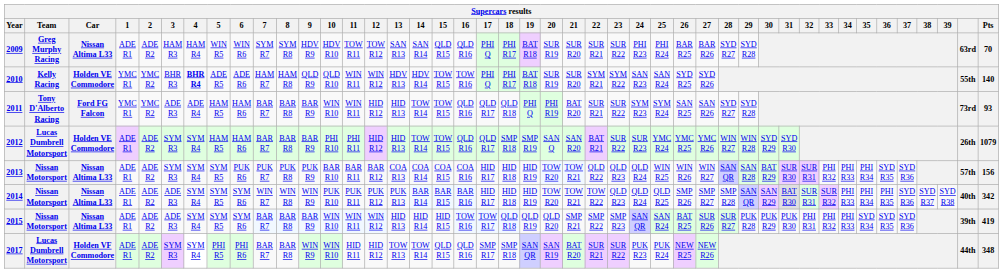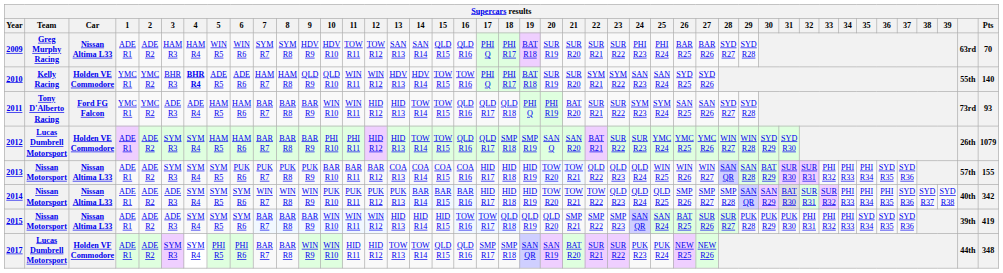 <table class="wikitable" style="text-align:center; font-size:75%">
 <tr>
 <th colspan=45><a href='#'>Supercars</a> results</th>
 </tr>
 <tr>
 <th>Year</th>
 <th>Team</th>
 <th>Car</th>
 <th>1</th>
 <th>2</th>
 <th>3</th>
 <th>4</th>
 <th>5</th>
 <th>6</th>
 <th>7</th>
 <th>8</th>
 <th>9</th>
 <th>10</th>
 <th>11</th>
 <th>12</th>
 <th>13</th>
 <th>14</th>
 <th>15</th>
 <th>16</th>
 <th>17</th>
 <th>18</th>
 <th>19</th>
 <th>20</th>
 <th>21</th>
 <th>22</th>
 <th>23</th>
 <th>24</th>
 <th>25</th>
 <th>26</th>
 <th>27</th>
 <th>28</th>
 <th>29</th>
 <th>30</th>
 <th>31</th>
 <th>32</th>
 <th>33</th>
 <th>34</th>
 <th>35</th>
 <th>36</th>
 <th>37</th>
 <th>38</th>
 <th>39</th>
 <th></th>
 <th>Pts</th>
 </tr>
 <tr>
 <th><a href='#'>2009</a></th>
 <th><a href='#'>Greg Murphy Racing</a></th>
 <th><a href='#'>Nissan Altima L33</a></th>
 <td><a href='#'>ADE<br>R1</a></td>
 <td><a href='#'>ADE<br>R2</a></td>
 <td><a href='#'>HAM<br>R3</a></td>
 <td><a href='#'>HAM<br>R4</a></td>
 <td><a href='#'>WIN<br>R5</a></td>
 <td><a href='#'>WIN<br>R6</a></td>
 <td><a href='#'>SYM<br>R7</a></td>
 <td><a href='#'>SYM<br>R8</a></td>
 <td><a href='#'>HDV<br>R9</a></td>
 <td><a href='#'>HDV<br>R10</a></td>
 <td><a href='#'>TOW<br>R11</a></td>
 <td><a href='#'>TOW<br>R12</a></td>
 <td><a href='#'>SAN<br>R13</a></td>
 <td><a href='#'>SAN<br>R14</a></td>
 <td><a href='#'>QLD<br>R15</a></td>
 <td><a href='#'>QLD<br>R16</a></td>
 <td style="background: #dfffdf"><a href='#'>PHI<br>Q</a><br></td>
 <td style="background: #dfffdf"><a href='#'>PHI<br>R17</a><br></td>
 <td style="background: #efcfff"><a href='#'>BAT<br>R18</a><br></td>
 <td><a href='#'>SUR<br>R19</a></td>
 <td><a href='#'>SUR<br>R20</a></td>
 <td><a href='#'>SUR<br>R21</a></td>
 <td><a href='#'>SUR<br>R22</a></td>
 <td><a href='#'>PHI<br>R23</a></td>
 <td><a href='#'>PHI<br>R24</a></td>
 <td><a href='#'>BAR<br>R25</a></td>
 <td><a href='#'>BAR<br>R26</a></td>
 <td><a href='#'>SYD<br>R27</a></td>
 <td><a href='#'>SYD<br>R28</a></td>
 <th colspan=10></th>
 <th>63rd</th>
 <th>70</th>
 </tr>
 <tr>
 <th><a href='#'>2010</a></th>
 <th><a href='#'>Kelly Racing</a></th>
 <th><a href='#'>Holden VE Commodore</a></th>
 <td><a href='#'>YMC<br>R1</a></td>
 <td><a href='#'>YMC<br>R2</a></td>
 <td><a href='#'>BHR<br>R3</a></td>
 <td><strong><a href='#'>BHR<br>R4</a></strong></td>
 <td><a href='#'>ADE<br>R5</a></td>
 <td><a href='#'>ADE<br>R6</a></td>
 <td><a href='#'>HAM<br>R7</a></td>
 <td><a href='#'>HAM<br>R8</a></td>
 <td><a href='#'>QLD<br>R9</a></td>
 <td><a href='#'>QLD<br>R10</a></td>
 <td><a href='#'>WIN<br>R11</a></td>
 <td><a href='#'>WIN<br>R12</a></td>
 <td><a href='#'>HDV<br>R13</a></td>
 <td><a href='#'>HDV<br>R14</a></td>
 <td><a href='#'>TOW<br>R15</a></td>
 <td><a href='#'>TOW<br>R16</a></td>
 <td style="background: #dfffdf"><a href='#'>PHI<br>Q</a><br></td>
 <td style="background: #dfffdf"><a href='#'>PHI<br>R17</a><br></td>
 <td style="background: #dfffdf"><a href='#'>BAT<br>R18</a><br></td>
 <td><a href='#'>SUR<br>R19</a></td>
 <td><a href='#'>SUR<br>R20</a></td>
 <td><a href='#'>SYM<br>R21</a></td>
 <td><a href='#'>SYM<br>R22</a></td>
 <td><a href='#'>SAN<br>R23</a></td>
 <td><a href='#'>SAN<br>R24</a></td>
 <td><a href='#'>SYD<br>R25</a></td>
 <td><a href='#'>SYD<br>R26</a></td>
 <th colspan=12></th>
 <th>55th</th>
 <th>140</th>
 </tr>
 <tr>
 <th><a href='#'>2011</a></th>
 <th><a href='#'>Tony D'Alberto Racing</a></th>
 <th><a href='#'>Ford FG Falcon</a></th>
 <td><a href='#'>YMC<br>R1</a></td>
 <td><a href='#'>YMC<br>R2</a></td>
 <td><a href='#'>ADE<br>R3</a></td>
 <td><a href='#'>ADE<br>R4</a></td>
 <td><a href='#'>HAM<br>R5</a></td>
 <td><a href='#'>HAM<br>R6</a></td>
 <td><a href='#'>BAR<br>R7</a></td>
 <td><a href='#'>BAR<br>R8</a></td>
 <td><a href='#'>BAR<br>R9</a></td>
 <td><a href='#'>WIN<br>R10</a></td>
 <td><a href='#'>WIN<br>R11</a></td>
 <td><a href='#'>HID<br>R12</a></td>
 <td><a href='#'>HID<br>R13</a></td>
 <td><a href='#'>TOW<br>R14</a></td>
 <td><a href='#'>TOW<br>R15</a></td>
 <td><a href='#'>QLD<br>R16</a></td>
 <td><a href='#'>QLD<br>R17</a></td>
 <td><a href='#'>QLD<br>R18</a></td>
 <td style="background: #dfffdf"><a href='#'>PHI<br>Q</a><br></td>
 <td style="background: #dfffdf"><a href='#'>PHI<br>R19</a><br></td>
 <td><a href='#'>BAT<br>R20</a></td>
 <td><a href='#'>SUR<br>R21</a></td>
 <td><a href='#'>SUR<br>R22</a></td>
 <td><a href='#'>SYM<br>R23</a></td>
 <td><a href='#'>SYM<br>R24</a></td>
 <td><a href='#'>SAN<br>R25</a></td>
 <td><a href='#'>SAN<br>R26</a></td>
 <td><a href='#'>SYD<br>R27</a></td>
 <td><a href='#'>SYD<br>R28</a></td>
 <th colspan=10></th>
 <th>73rd</th>
 <th>93</th>
 </tr>
 <tr>
 <th><a href='#'>2012</a></th>
 <th><a href='#'>Lucas Dumbrell Motorsport</a></th>
 <th><a href='#'>Holden VE Commodore</a></th>
 <td style="background: #efcfff"><a href='#'>ADE<br>R1</a><br></td>
 <td style="background: #dfffdf"><a href='#'>ADE<br>R2</a><br></td>
 <td style="background: #dfffdf"><a href='#'>SYM<br>R3</a><br></td>
 <td style="background: #dfffdf"><a href='#'>SYM<br>R4</a><br></td>
 <td style="background: #dfffdf"><a href='#'>HAM<br>R5</a><br></td>
 <td style="background: #dfffdf"><a href='#'>HAM<br>R6</a><br></td>
 <td style="background: #dfffdf"><a href='#'>BAR<br>R7</a><br></td>
 <td style="background: #dfffdf"><a href='#'>BAR<br>R8</a><br></td>
 <td style="background: #dfffdf"><a href='#'>BAR<br>R9</a><br></td>
 <td style="background: #dfffdf"><a href='#'>PHI<br>R10</a><br></td>
 <td style="background: #dfffdf"><a href='#'>PHI<br>R11</a><br></td>
 <td style="background: #efcfff"><a href='#'>HID<br>R12</a><br></td>
 <td style="background: #dfffdf"><a href='#'>HID<br>R13</a><br></td>
 <td style="background: #dfffdf"><a href='#'>TOW<br>R14</a><br></td>
 <td style="background: #dfffdf"><a href='#'>TOW<br>R15</a><br></td>
 <td style="background: #dfffdf"><a href='#'>QLD<br>R16</a><br></td>
 <td style="background: #dfffdf"><a href='#'>QLD<br>R17</a><br></td>
 <td style="background: #dfffdf"><a href='#'>SMP<br>R18</a><br></td>
 <td style="background: #dfffdf"><a href='#'>SMP<br>R19</a><br></td>
 <td style="background: #dfffdf"><a href='#'>SAN<br>Q</a><br></td>
 <td style="background: #dfffdf"><a href='#'>SAN<br>R20</a><br></td>
 <td style="background: #efcfff"><a href='#'>BAT<br>R21</a><br></td>
 <td style="background: #dfffdf"><a href='#'>SUR<br>R22</a><br></td>
 <td style="background: #dfffdf"><a href='#'>SUR<br>R23</a><br></td>
 <td style="background: #dfffdf"><a href='#'>YMC<br>R24</a><br></td>
 <td style="background: #dfffdf"><a href='#'>YMC<br>R25</a><br></td>
 <td style="background: #dfffdf"><a href='#'>YMC<br>R26</a><br></td>
 <td style="background: #dfffdf"><a href='#'>WIN<br>R27</a><br></td>
 <td style="background: #dfffdf"><a href='#'>WIN<br>R28</a><br></td>
 <td style="background: #dfffdf"><a href='#'>SYD<br>R29</a><br></td>
 <td style="background: #dfffdf"><a href='#'>SYD<br>R30</a><br></td>
 <th colspan=8></th>
 <th>26th</th>
 <th>1079</th>
 </tr>
 <tr>
 <th><a href='#'>2013</a></th>
 <th><a href='#'>Nissan Motorsport</a></th>
 <th><a href='#'>Nissan Altima L33</a></th>
 <td><a href='#'>ADE<br>R1</a></td>
 <td><a href='#'>ADE<br>R2</a></td>
 <td><a href='#'>SYM<br>R3</a></td>
 <td><a href='#'>SYM<br>R4</a></td>
 <td><a href='#'>SYM<br>R5</a></td>
 <td><a href='#'>PUK<br>R6</a></td>
 <td><a href='#'>PUK<br>R7</a></td>
 <td><a href='#'>PUK<br>R8</a></td>
 <td><a href='#'>PUK<br>R9</a></td>
 <td><a href='#'>BAR<br>R10</a></td>
 <td><a href='#'>BAR<br>R11</a></td>
 <td><a href='#'>BAR<br>R12</a></td>
 <td><a href='#'>COA<br>R13</a></td>
 <td><a href='#'>COA<br>R14</a></td>
 <td><a href='#'>COA<br>R15</a></td>
 <td><a href='#'>COA<br>R16</a></td>
 <td><a href='#'>HID<br>R17</a></td>
 <td><a href='#'>HID<br>R18</a></td>
 <td><a href='#'>HID<br>R19</a></td>
 <td style="background:#F1F8FF;"><a href='#'>TOW<br>R20</a><br></td>
 <td style="background:#F1F8FF;"><a href='#'>TOW<br>R21</a><br></td>
 <td><a href='#'>QLD<br>R22</a></td>
 <td><a href='#'>QLD<br>R23</a></td>
 <td><a href='#'>QLD<br>R24</a></td>
 <td><a href='#'>WIN<br>R25</a></td>
 <td><a href='#'>WIN<br>R26</a></td>
 <td><a href='#'>WIN<br>R27</a></td>
 <td style="background:#cfcfff;"><a href='#'>SAN<br>QR</a><br></td>
 <td style="background: #dfffdf"><a href='#'>SAN<br>R28</a><br></td>
 <td style="background: #dfffdf"><a href='#'>BAT<br>R29</a><br></td>
 <td style="background: #efcfff"><a href='#'>SUR<br>R30</a><br></td>
 <td style="background: #efcfff"><a href='#'>SUR<br>R31</a><br></td>
 <td><a href='#'>PHI<br>R32</a></td>
 <td><a href='#'>PHI<br>R33</a></td>
 <td><a href='#'>PHI<br>R34</a></td>
 <td><a href='#'>SYD<br>R35</a></td>
 <td><a href='#'>SYD<br>R36</a></td>
 <th colspan=2></th>
 <th>57th</th>
-<th>156</th>
+<th>155</th>
 </tr>
 <tr>
 <th><a href='#'>2014</a></th>
 <th><a href='#'>Nissan Motorsport</a></th>
 <th><a href='#'>Nissan Altima L33</a></th>
 <td><a href='#'>ADE<br>R1</a></td>
 <td><a href='#'>ADE<br>R2</a></td>
 <td><a href='#'>ADE<br>R3</a></td>
 <td><a href='#'>SYM<br>R4</a></td>
 <td><a href='#'>SYM<br>R5</a></td>
 <td><a href='#'>SYM<br>R6</a></td>
 <td><a href='#'>WIN<br>R7</a></td>
 <td><a href='#'>WIN<br>R8</a></td>
 <td><a href='#'>WIN<br>R9</a></td>
 <td><a href='#'>PUK<br>R10</a></td>
 <td><a href='#'>PUK<br>R11</a></td>
 <td><a href='#'>PUK<br>R12</a></td>
 <td><a href='#'>PUK<br>R13</a></td>
 <td style="background:#F1F8FF;"><a href='#'>BAR<br>R14</a><br></td>
 <td style="background:#F1F8FF;"><a href='#'>BAR<br>R15</a><br></td>
 <td style="background:#F1F8FF;"><a href='#'>BAR<br>R16</a><br></td>
 <td><a href='#'>HID<br>R17</a></td>
 <td><a href='#'>HID<br>R18</a></td>
 <td><a href='#'>HID<br>R19</a></td>
 <td><a href='#'>TOW<br>R20</a></td>
 <td><a href='#'>TOW<br>R21</a></td>
 <td><a href='#'>TOW<br>R22</a></td>
 <td><a href='#'>QLD<br>R23</a></td>
 <td><a href='#'>QLD<br>R24</a></td>
 <td><a href='#'>QLD<br>R25</a></td>
 <td><a href='#'>SMP<br>R26</a></td>
 <td><a href='#'>SMP<br>R27</a></td>
 <td><a href='#'>SMP<br>R28</a></td>
 <td style="background:#cfcfff;"><a href='#'>SAN<br>QR</a><br></td>
 <td style="background: #efcfff"><a href='#'>SAN<br>R29</a><br></td>
 <td style="background: #dfdfdf"><a href='#'>BAT<br>R30</a><br></td>
 <td style="background: #dfffdf"><a href='#'>SUR<br>R31</a><br></td>
 <td style="background: #efcfff"><a href='#'>SUR<br>R32</a><br></td>
 <td><a href='#'>PHI<br>R33</a></td>
 <td><a href='#'>PHI<br>R34</a></td>
 <td><a href='#'>PHI<br>R35</a></td>
 <td><a href='#'>SYD<br>R36</a></td>
 <td><a href='#'>SYD<br>R37</a></td>
 <td><a href='#'>SYD<br>R38</a></td>
 <th>40th</th>
 <th>342</th>
 </tr>
 <tr>
 <th><a href='#'>2015</a></th>
 <th><a href='#'>Nissan Motorsport</a></th>
 <th><a href='#'>Nissan Altima L33</a></th>
 <td><a href='#'>ADE<br>R1</a></td>
 <td><a href='#'>ADE<br>R2</a></td>
 <td><a href='#'>ADE<br>R3</a></td>
 <td><a href='#'>SYM<br>R4</a></td>
 <td><a href='#'>SYM<br>R5</a></td>
 <td><a href='#'>SYM<br>R6</a></td>
 <td style="background:#F1F8FF;"><a href='#'>BAR<br>R7</a><br></td>
 <td style="background:#F1F8FF;"><a href='#'>BAR<br>R8</a><br></td>
 <td style="background:#F1F8FF;"><a href='#'>BAR<br>R9</a><br></td>
 <td style="background:#F1F8FF;"><a href='#'>WIN<br>R10</a><br></td>
 <td style="background:#F1F8FF;"><a href='#'>WIN<br>R11</a><br></td>
 <td style="background:#F1F8FF;"><a href='#'>WIN<br>R12</a><br></td>
 <td><a href='#'>HID<br>R13</a></td>
 <td><a href='#'>HID<br>R14</a></td>
 <td><a href='#'>HID<br>R15</a></td>
 <td style="background:#F1F8FF;"><a href='#'>TOW<br>R16</a><br></td>
 <td style="background:#F1F8FF;"><a href='#'>TOW<br>R17</a><br></td>
 <td style="background:#F1F8FF;"><a href='#'>QLD<br>R18</a><br></td>
 <td><a href='#'>QLD<br>R19</a></td>
 <td><a href='#'>QLD<br>R20</a></td>
 <td><a href='#'>SMP<br>R21</a></td>
 <td><a href='#'>SMP<br>R22</a></td>
 <td><a href='#'>SMP<br>R23</a></td>
 <td style="background:#cfcfff;"><a href='#'>SAN<br>QR</a><br></td>
 <td style="background: #dfffdf"><a href='#'>SAN<br>R24</a><br></td>
 <td style="background: #dfffdf"><a href='#'>BAT<br>R25</a><br></td>
 <td style="background: #dfffdf"><a href='#'>SUR<br>R26</a><br></td>
 <td style="background: #dfffdf"><a href='#'>SUR<br>R27</a><br></td>
 <td><a href='#'>PUK<br>R28</a></td>
 <td><a href='#'>PUK<br>R29</a></td>
 <td><a href='#'>PUK<br>R30</a></td>
 <td><a href='#'>PHI<br>R31</a></td>
 <td><a href='#'>PHI<br>R32</a></td>
 <td><a href='#'>PHI<br>R33</a></td>
 <td><a href='#'>SYD<br>R34</a></td>
 <td><a href='#'>SYD<br>R35</a></td>
 <td><a href='#'>SYD<br>R36</a></td>
 <th colspan=2></th>
 <th>39th</th>
 <th>419</th>
 </tr>
 <tr>
 <th><a href='#'>2017</a></th>
 <th><a href='#'>Lucas Dumbrell Motorsport</a></th>
 <th><a href='#'>Holden VF Commodore</a></th>
 <td style="background: #dfffdf"><a href='#'>ADE<br>R1</a><br></td>
 <td style="background: #dfffdf"><a href='#'>ADE<br>R2</a><br></td>
 <td style="background: #efcfff"><a href='#'>SYM<br>R3</a><br></td>
 <td style="background: #ffffff"><a href='#'>SYM<br>R4</a><br></td>
 <td style="background: #dfffdf"><a href='#'>PHI<br>R5</a><br></td>
 <td style="background: #dfffdf"><a href='#'>PHI<br>R6</a><br></td>
 <td><a href='#'>BAR<br>R7</a></td>
 <td><a href='#'>BAR<br>R8</a></td>
 <td style="background: #dfffdf"><a href='#'>WIN<br>R9</a><br></td>
 <td style="background: #dfffdf"><a href='#'>WIN<br>R10</a><br></td>
 <td><a href='#'>HID<br>R11</a></td>
 <td><a href='#'>HID<br>R12</a></td>
 <td><a href='#'>TOW<br>R13</a></td>
 <td><a href='#'>TOW<br>R14</a></td>
 <td><a href='#'>QLD<br>R15</a></td>
 <td><a href='#'>QLD<br>R16</a></td>
 <td><a href='#'>SMP<br>R17</a></td>
 <td><a href='#'>SMP<br>R18</a></td>
 <td style="background:#cfcfff;"><a href='#'>SAN<br>QR</a><br></td>
 <td style="background: #efcfff"><a href='#'>SAN<br>R19</a><br></td>
 <td style="background: #dfffdf"><a href='#'>BAT<br>R20</a><br></td>
 <td style="background: #efcfff"><a href='#'>SUR<br>R21</a><br></td>
 <td style="background: #efcfff"><a href='#'>SUR<br>R22</a><br></td>
 <td><a href='#'>PUK<br>R23</a></td>
 <td><a href='#'>PUK<br>R24</a></td>
 <td style="background: #efcfff"><a href='#'>NEW<br>R25</a><br></td>
 <td style="background: #dfffdf"><a href='#'>NEW<br>R26</a><br></td>
 <th colspan=12></th>
 <th>44th</th>
 <th>348</th>
 </tr>
 </table>
